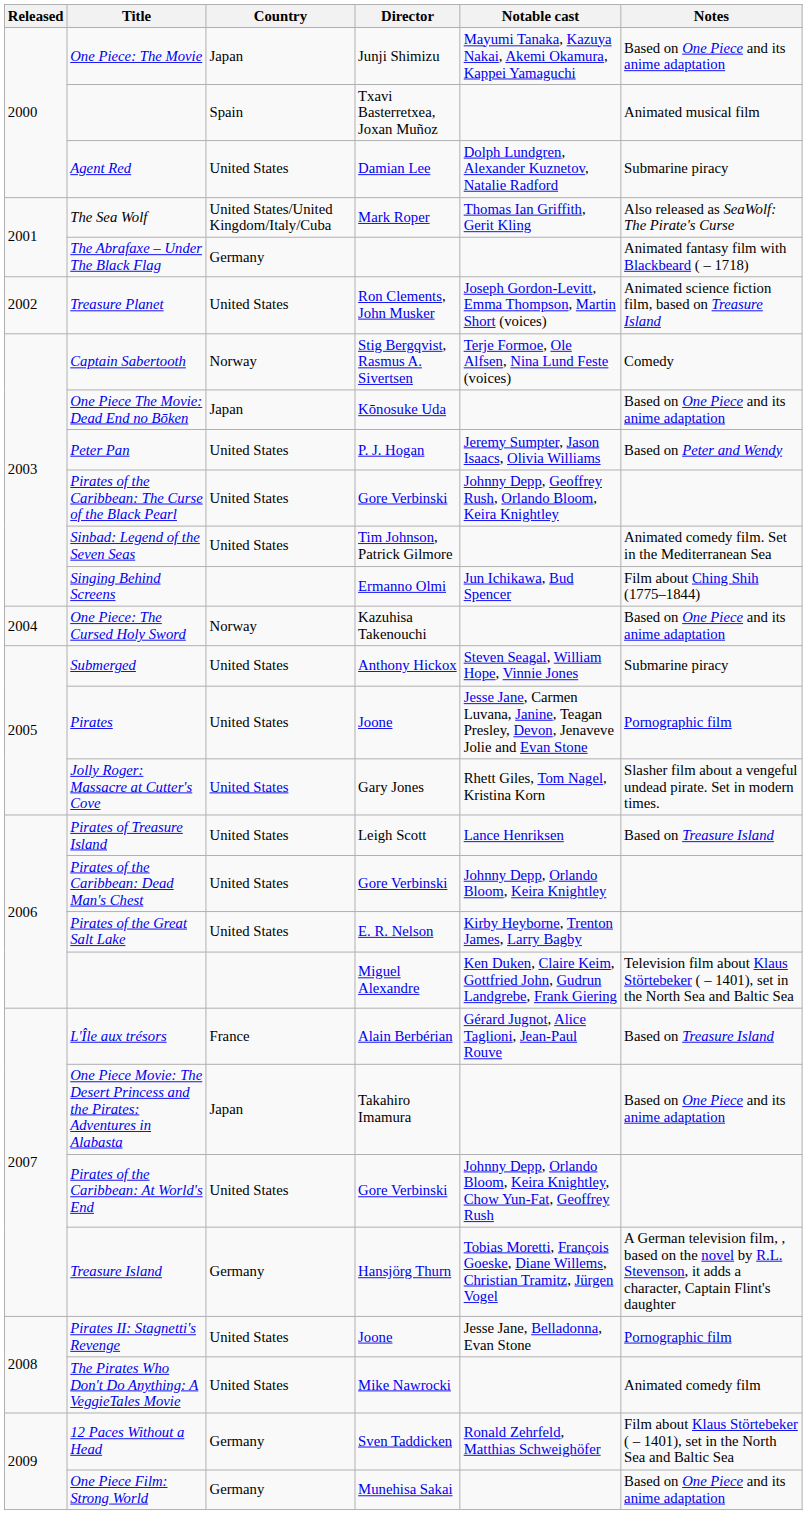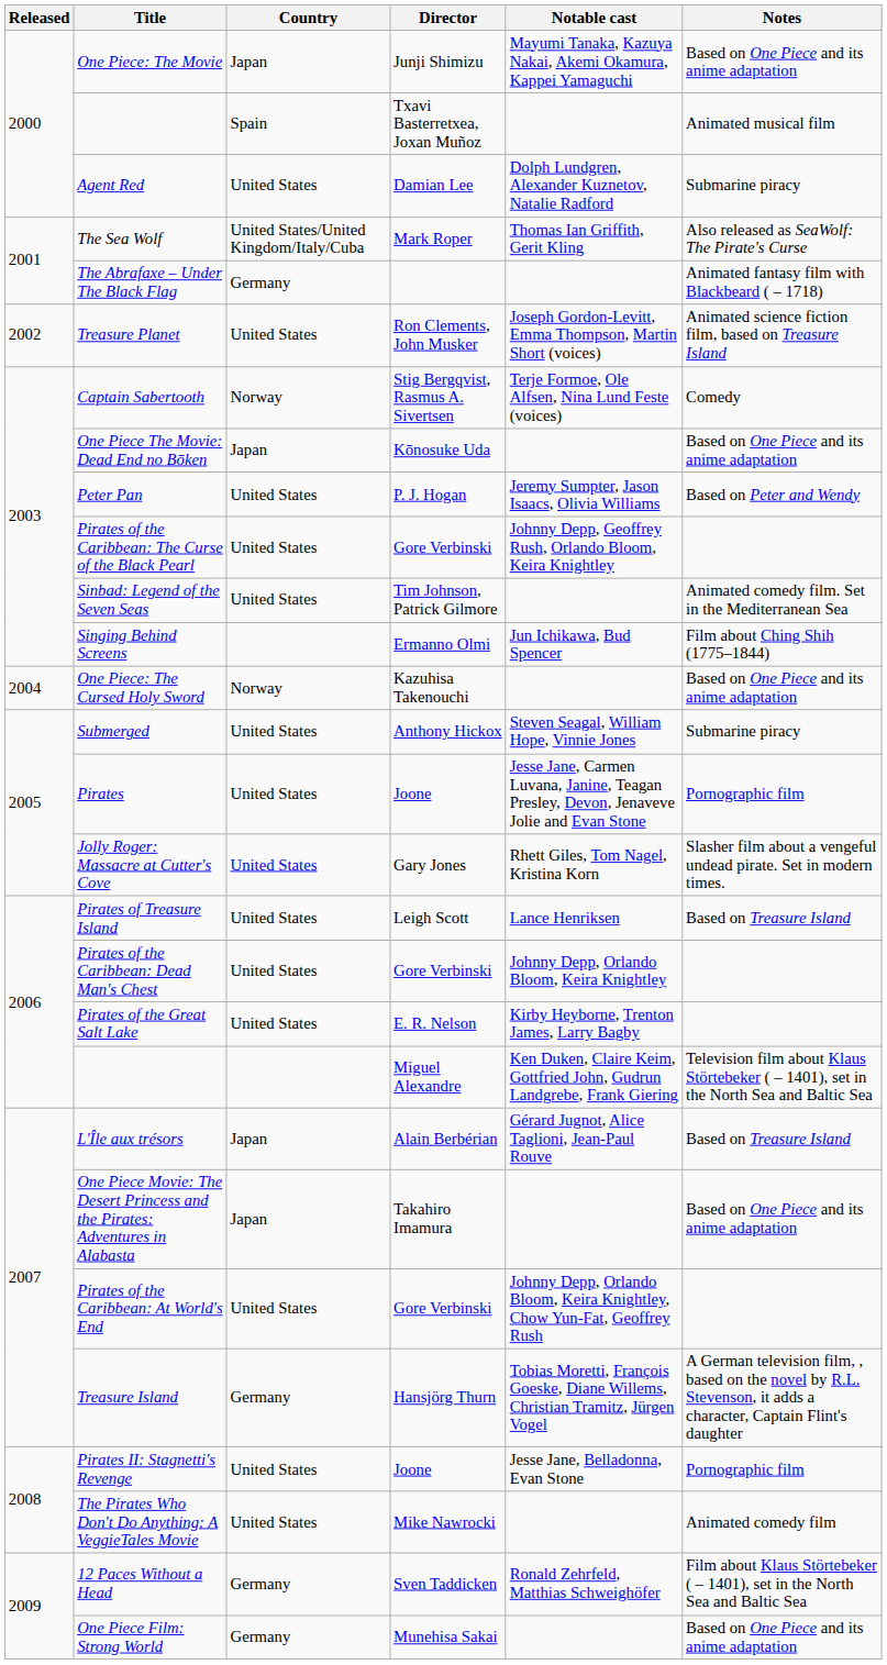 <table class="wikitable sortable">
 <tr>
 <th>Released</th>
 <th>Title</th>
 <th>Country</th>
 <th>Director</th>
 <th>Notable cast</th>
 <th>Notes</th>
 </tr>
 <tr>
 <td rowspan="3">2000</td>
 <td><em><a href='#'>One Piece: The Movie</a></em></td>
 <td>Japan</td>
 <td>Junji Shimizu</td>
 <td><a href='#'>Mayumi Tanaka</a>, <a href='#'>Kazuya Nakai</a>, <a href='#'>Akemi Okamura</a>, <a href='#'>Kappei Yamaguchi</a></td>
 <td>Based on <em><a href='#'>One Piece</a></em> and its <a href='#'>anime adaptation</a></td>
 </tr>
 <tr>
 <td><em></em></td>
 <td>Spain</td>
 <td>Txavi Basterretxea, Joxan Muñoz</td>
 <td></td>
 <td>Animated musical film</td>
 </tr>
 <tr>
 <td><em><a href='#'>Agent Red</a></em></td>
 <td>United States</td>
 <td><a href='#'>Damian Lee</a></td>
 <td><a href='#'>Dolph Lundgren</a>, <a href='#'>Alexander Kuznetov</a>, <a href='#'>Natalie Radford</a></td>
 <td>Submarine piracy</td>
 </tr>
 <tr>
 <td rowspan="2">2001</td>
 <td><em>The Sea Wolf</em></td>
 <td>United States/United Kingdom/Italy/Cuba</td>
 <td><a href='#'>Mark Roper</a></td>
 <td><a href='#'>Thomas Ian Griffith</a>, <a href='#'>Gerit Kling</a></td>
 <td>Also released as <em>SeaWolf: The Pirate's Curse</em></td>
 </tr>
 <tr>
 <td><em><a href='#'>The Abrafaxe – Under The Black Flag</a></em></td>
 <td>Germany</td>
 <td></td>
 <td></td>
 <td>Animated fantasy film with <a href='#'>Blackbeard</a> ( – 1718)</td>
 </tr>
 <tr>
 <td>2002</td>
 <td><em><a href='#'>Treasure Planet</a></em></td>
 <td>United States</td>
 <td><a href='#'>Ron Clements</a>, <a href='#'>John Musker</a></td>
 <td><a href='#'>Joseph Gordon-Levitt</a>, <a href='#'>Emma Thompson</a>, <a href='#'>Martin Short</a> (voices)</td>
 <td>Animated science fiction film, based on <em><a href='#'>Treasure Island</a></em></td>
 </tr>
 <tr>
 <td rowspan="6">2003</td>
 <td><em><a href='#'>Captain Sabertooth</a></em></td>
 <td>Norway</td>
 <td><a href='#'>Stig Bergqvist</a>, <a href='#'>Rasmus A. Sivertsen</a></td>
 <td><a href='#'>Terje Formoe</a>, <a href='#'>Ole Alfsen</a>, <a href='#'>Nina Lund Feste</a> (voices)</td>
 <td>Comedy</td>
 </tr>
 <tr>
 <td><em><a href='#'>One Piece The Movie: Dead End no Bōken</a></em></td>
 <td>Japan</td>
 <td><a href='#'>Kōnosuke Uda</a></td>
 <td></td>
 <td>Based on <em><a href='#'>One Piece</a></em> and its <a href='#'>anime adaptation</a></td>
 </tr>
 <tr>
 <td><em><a href='#'>Peter Pan</a></em></td>
 <td>United States</td>
 <td><a href='#'>P. J. Hogan</a></td>
 <td><a href='#'>Jeremy Sumpter</a>, <a href='#'>Jason Isaacs</a>, <a href='#'>Olivia Williams</a></td>
 <td>Based on <em><a href='#'>Peter and Wendy</a></em></td>
 </tr>
 <tr>
 <td><em><a href='#'>Pirates of the Caribbean: The Curse of the Black Pearl</a></em></td>
 <td>United States</td>
 <td><a href='#'>Gore Verbinski</a></td>
 <td><a href='#'>Johnny Depp</a>, <a href='#'>Geoffrey Rush</a>, <a href='#'>Orlando Bloom</a>, <a href='#'>Keira Knightley</a></td>
 <td></td>
 </tr>
 <tr>
 <td><em><a href='#'>Sinbad: Legend of the Seven Seas</a></em></td>
 <td>United States</td>
 <td><a href='#'>Tim Johnson</a>, Patrick Gilmore</td>
 <td></td>
 <td>Animated comedy film. Set in the Mediterranean Sea</td>
 </tr>
 <tr>
 <td><em><a href='#'>Singing Behind Screens</a></em></td>
 <td></td>
 <td><a href='#'>Ermanno Olmi</a></td>
 <td><a href='#'>Jun Ichikawa</a>, <a href='#'>Bud Spencer</a></td>
 <td>Film about <a href='#'>Ching Shih</a> (1775–1844)</td>
 </tr>
 <tr>
 <td>2004</td>
 <td><em><a href='#'>One Piece: The Cursed Holy Sword</a></em></td>
 <td>Norway</td>
 <td>Kazuhisa Takenouchi</td>
 <td></td>
 <td>Based on <em><a href='#'>One Piece</a></em> and its <a href='#'>anime adaptation</a></td>
 </tr>
 <tr>
 <td rowspan="3">2005</td>
 <td><em><a href='#'>Submerged</a></em></td>
 <td>United States</td>
 <td><a href='#'>Anthony Hickox</a></td>
 <td><a href='#'>Steven Seagal</a>, <a href='#'>William Hope</a>, <a href='#'>Vinnie Jones</a></td>
 <td>Submarine piracy</td>
 </tr>
 <tr>
 <td><em><a href='#'>Pirates</a></em></td>
 <td>United States</td>
 <td><a href='#'>Joone</a></td>
 <td><a href='#'>Jesse Jane</a>, Carmen Luvana, <a href='#'>Janine</a>, Teagan Presley, <a href='#'>Devon</a>, Jenaveve Jolie and <a href='#'>Evan Stone</a></td>
 <td><a href='#'>Pornographic film</a></td>
 </tr>
 <tr>
 <td><em><a href='#'>Jolly Roger: Massacre at Cutter's Cove</a></em></td>
 <td><a href='#'>United States</a></td>
 <td>Gary Jones</td>
 <td>Rhett Giles, <a href='#'>Tom Nagel</a>, Kristina Korn</td>
 <td>Slasher film about a vengeful undead pirate. Set in modern times.</td>
 </tr>
 <tr>
 <td rowspan="4">2006</td>
 <td><em><a href='#'>Pirates of Treasure Island</a></em></td>
 <td>United States</td>
 <td>Leigh Scott</td>
 <td><a href='#'>Lance Henriksen</a></td>
 <td>Based on <em><a href='#'>Treasure Island</a></em></td>
 </tr>
 <tr>
 <td><em><a href='#'>Pirates of the Caribbean: Dead Man's Chest</a></em></td>
 <td>United States</td>
 <td><a href='#'>Gore Verbinski</a></td>
 <td><a href='#'>Johnny Depp</a>, <a href='#'>Orlando Bloom</a>, <a href='#'>Keira Knightley</a></td>
 <td></td>
 </tr>
 <tr>
 <td><em><a href='#'>Pirates of the Great Salt Lake</a></em></td>
 <td>United States</td>
 <td><a href='#'>E. R. Nelson</a></td>
 <td><a href='#'>Kirby Heyborne</a>, <a href='#'>Trenton James</a>, <a href='#'>Larry Bagby</a></td>
 <td></td>
 </tr>
 <tr>
 <td><em></em></td>
 <td></td>
 <td><a href='#'>Miguel Alexandre</a></td>
 <td><a href='#'>Ken Duken</a>, <a href='#'>Claire Keim</a>, <a href='#'>Gottfried John</a>, <a href='#'>Gudrun Landgrebe</a>, <a href='#'>Frank Giering</a></td>
 <td>Television film about <a href='#'>Klaus Störtebeker</a> ( – 1401), set in the North Sea and Baltic Sea</td>
 </tr>
 <tr>
 <td rowspan="4">2007</td>
 <td><em><a href='#'>L'Île aux trésors</a></em></td>
-<td>France</td>
+<td>Japan</td>
 <td><a href='#'>Alain Berbérian</a></td>
 <td><a href='#'>Gérard Jugnot</a>, <a href='#'>Alice Taglioni</a>, <a href='#'>Jean-Paul Rouve</a></td>
 <td>Based on <em><a href='#'>Treasure Island</a></em></td>
 </tr>
 <tr>
 <td><em><a href='#'>One Piece Movie: The Desert Princess and the Pirates: Adventures in Alabasta</a></em></td>
 <td>Japan</td>
 <td>Takahiro Imamura</td>
 <td></td>
 <td>Based on <em><a href='#'>One Piece</a></em> and its <a href='#'>anime adaptation</a></td>
 </tr>
 <tr>
 <td><em><a href='#'>Pirates of the Caribbean: At World's End</a></em></td>
 <td>United States</td>
 <td><a href='#'>Gore Verbinski</a></td>
 <td><a href='#'>Johnny Depp</a>, <a href='#'>Orlando Bloom</a>, <a href='#'>Keira Knightley</a>, <a href='#'>Chow Yun-Fat</a>, <a href='#'>Geoffrey Rush</a></td>
 <td></td>
 </tr>
 <tr>
 <td><em><a href='#'>Treasure Island</a></em></td>
 <td>Germany</td>
 <td><a href='#'>Hansjörg Thurn</a></td>
 <td><a href='#'>Tobias Moretti</a>, <a href='#'>François Goeske</a>, <a href='#'>Diane Willems</a>, <a href='#'>Christian Tramitz</a>, <a href='#'>Jürgen Vogel</a></td>
 <td>A German television film, , based on the <a href='#'>novel</a> by <a href='#'>R.L. Stevenson</a>, it adds a character, Captain Flint's daughter</td>
 </tr>
 <tr>
 <td rowspan="2">2008</td>
 <td><em><a href='#'>Pirates II: Stagnetti's Revenge</a></em></td>
 <td>United States</td>
 <td><a href='#'>Joone</a></td>
 <td>Jesse Jane, <a href='#'>Belladonna</a>, Evan Stone</td>
 <td><a href='#'>Pornographic film</a></td>
 </tr>
 <tr>
 <td><em><a href='#'>The Pirates Who Don't Do Anything: A VeggieTales Movie</a></em></td>
 <td>United States</td>
 <td><a href='#'>Mike Nawrocki</a></td>
 <td></td>
 <td>Animated comedy film</td>
 </tr>
 <tr>
 <td rowspan="2">2009</td>
 <td><em><a href='#'>12 Paces Without a Head</a></em></td>
 <td>Germany</td>
 <td><a href='#'>Sven Taddicken</a></td>
 <td><a href='#'>Ronald Zehrfeld</a>, <a href='#'>Matthias Schweighöfer</a></td>
 <td>Film about <a href='#'>Klaus Störtebeker</a> ( – 1401), set in the North Sea and Baltic Sea</td>
 </tr>
 <tr>
 <td><em><a href='#'>One Piece Film: Strong World</a></em></td>
 <td>Germany</td>
 <td><a href='#'>Munehisa Sakai</a></td>
 <td></td>
 <td>Based on <em><a href='#'>One Piece</a></em> and its <a href='#'>anime adaptation</a></td>
 </tr>
 </table>
